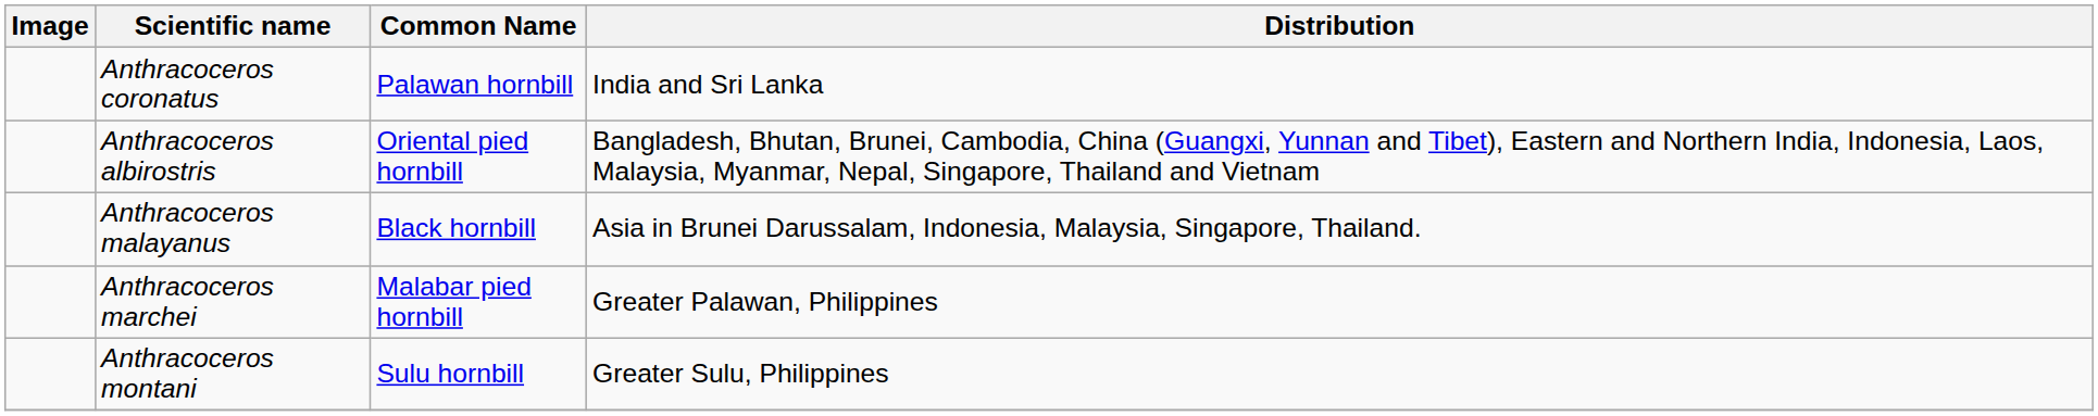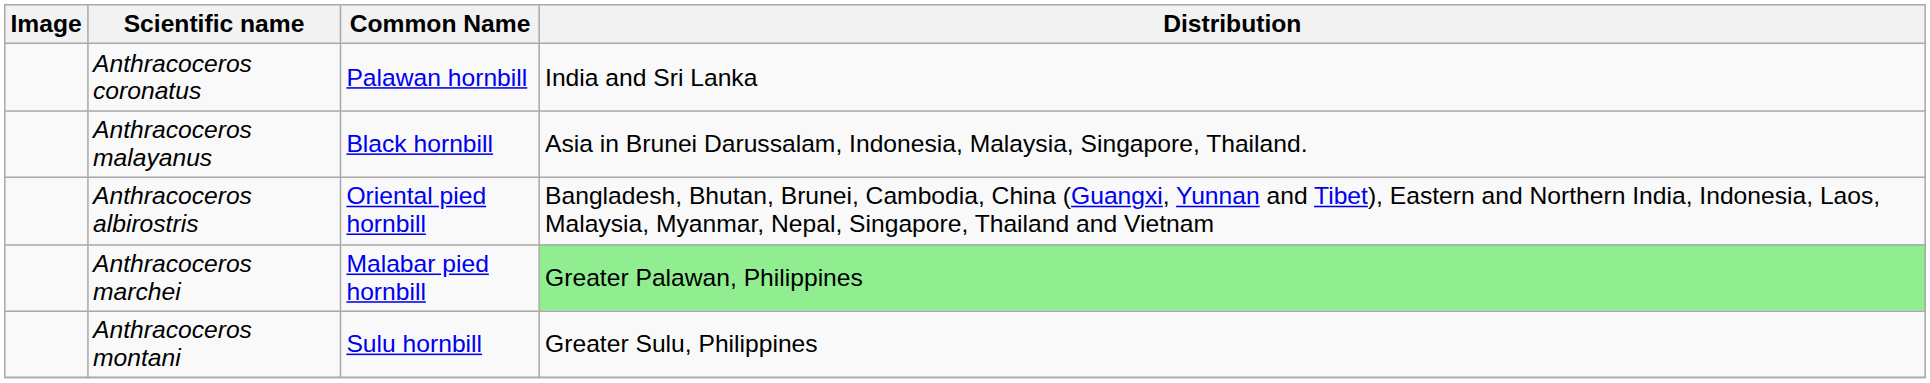 <table class="wikitable">
 <tr>
 <th>Image</th>
 <th>Scientific name</th>
 <th>Common Name</th>
 <th>Distribution</th>
 </tr>
 <tr>
 <td></td>
 <td><em>Anthracoceros coronatus</em></td>
 <td><a href='#'>Palawan hornbill</a></td>
 <td>India and Sri Lanka</td>
 </tr>
 <tr>
 <td></td>
+<td><em>Anthracoceros malayanus</em></td>
+<td><a href='#'>Black hornbill</a></td>
+<td>Asia in Brunei Darussalam, Indonesia, Malaysia, Singapore, Thailand.</td>
+</tr>
+<tr>
+<td></td>
 <td><em>Anthracoceros albirostris</em></td>
 <td><a href='#'>Oriental pied hornbill</a></td>
 <td>Bangladesh, Bhutan, Brunei, Cambodia, China (<a href='#'>Guangxi</a>, <a href='#'>Yunnan</a> and <a href='#'>Tibet</a>), Eastern and Northern India, Indonesia, Laos, Malaysia, Myanmar, Nepal, Singapore, Thailand and Vietnam</td>
 </tr>
 <tr>
 <td></td>
-<td><em>Anthracoceros malayanus</em></td>
-<td><a href='#'>Black hornbill</a></td>
-<td>Asia in Brunei Darussalam, Indonesia, Malaysia, Singapore, Thailand.</td>
-</tr>
-<tr>
-<td></td>
 <td><em>Anthracoceros marchei</em></td>
 <td><a href='#'>Malabar pied hornbill</a></td>
-<td>Greater Palawan, Philippines</td>
+<td style="background: lightgreen;">Greater Palawan, Philippines</td>
 </tr>
 <tr>
 <td></td>
 <td><em>Anthracoceros montani</em></td>
 <td><a href='#'>Sulu hornbill</a></td>
 <td>Greater Sulu, Philippines</td>
 </tr>
 <tr>
 </tr>
 </table>
